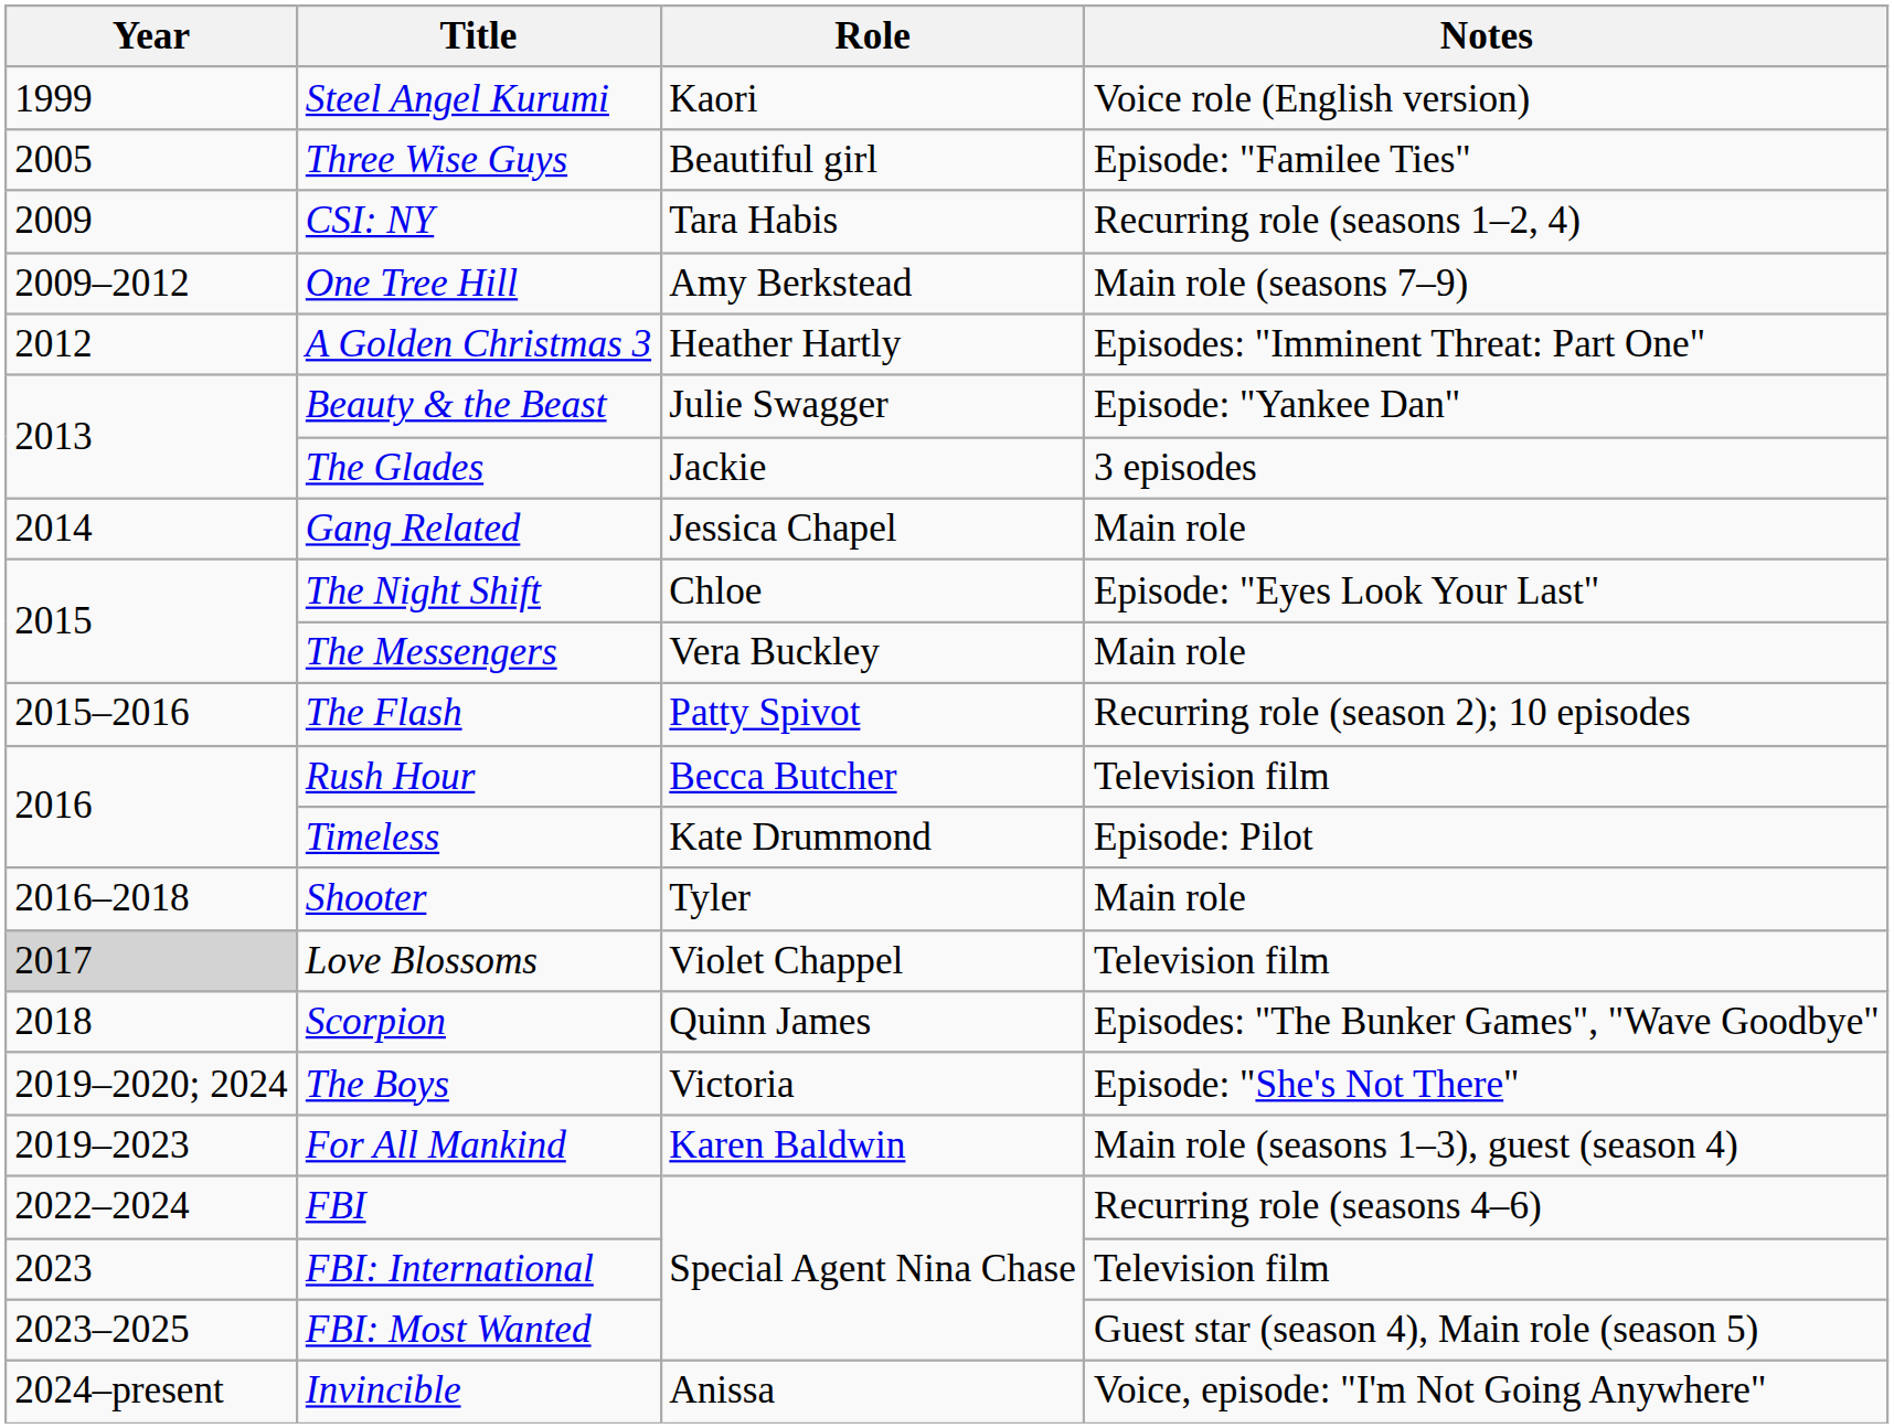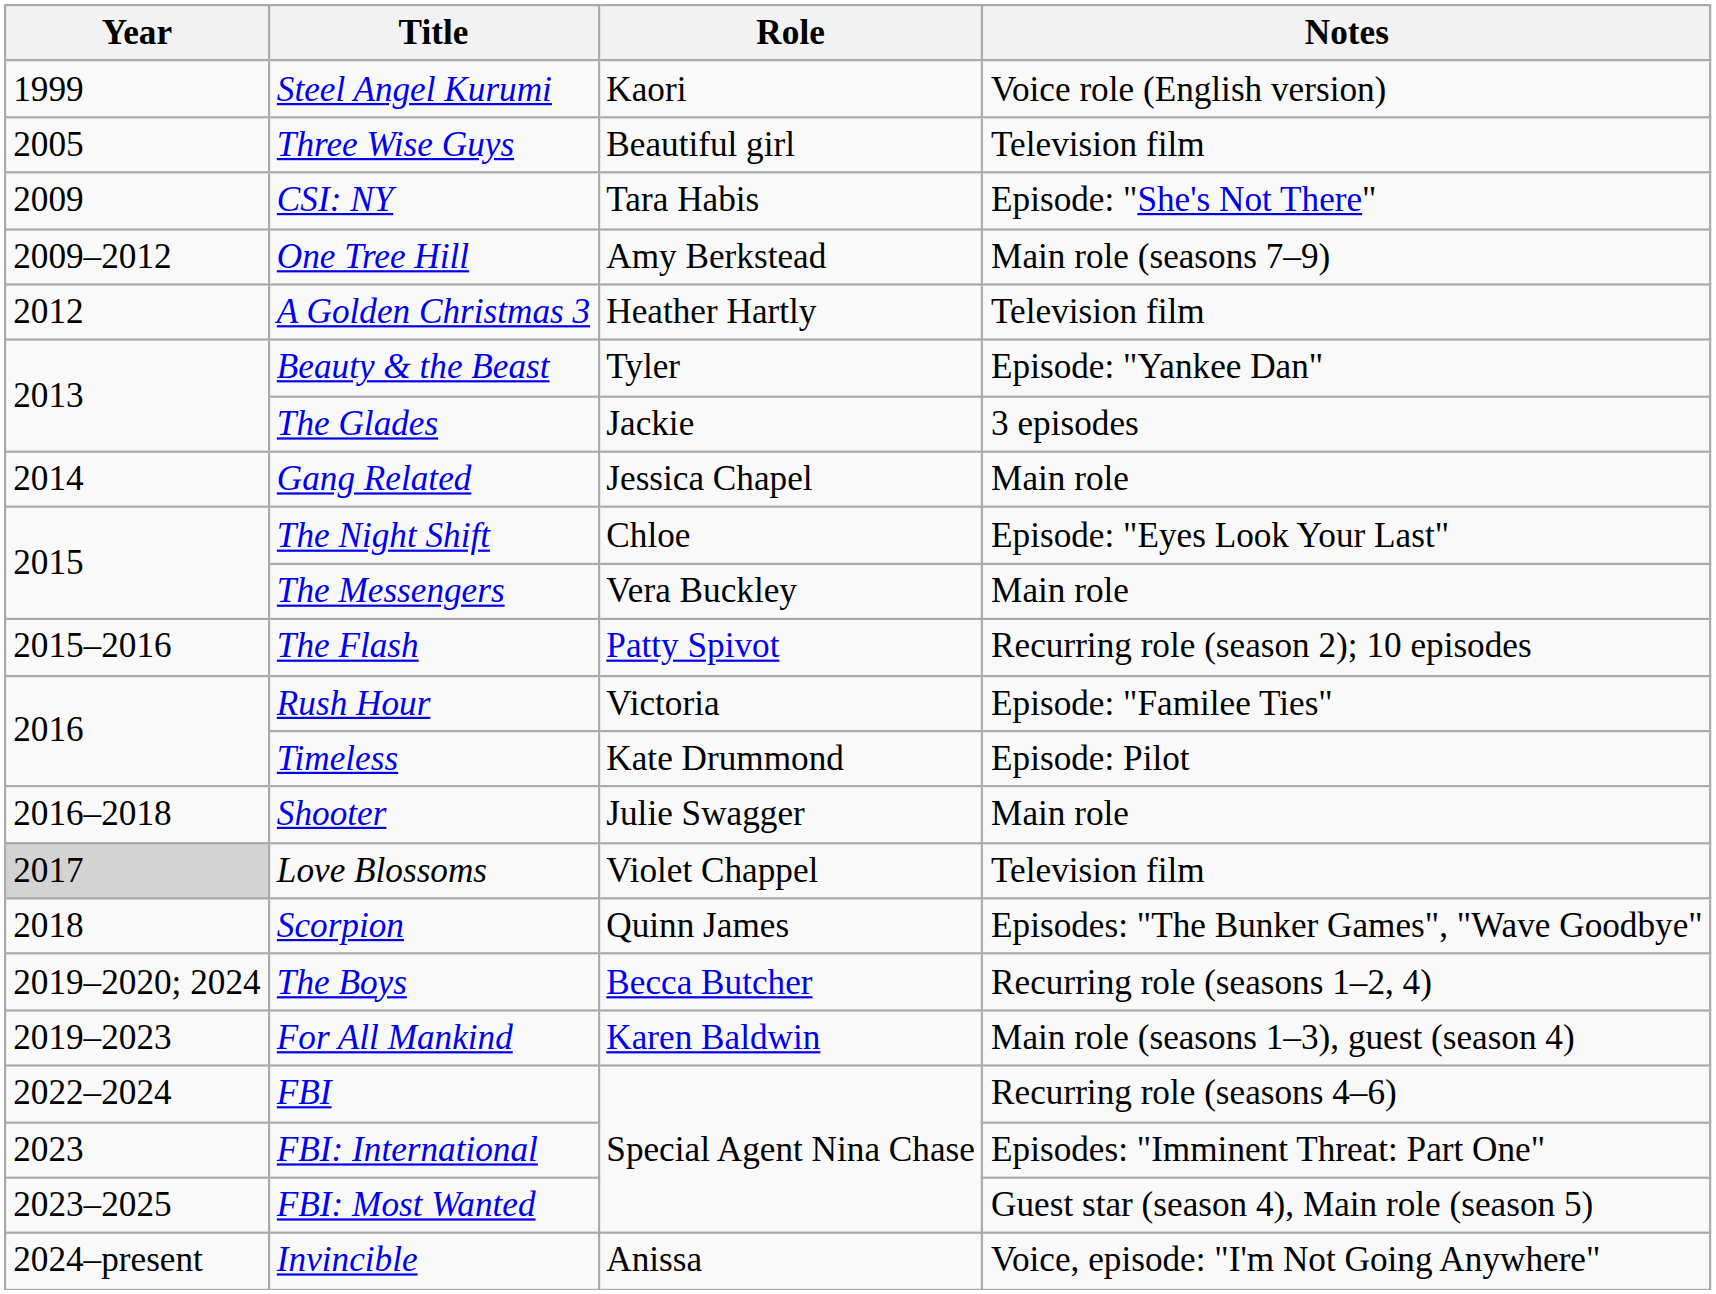 <table class="wikitable sortable">
 <tr>
 <th>Year</th>
 <th>Title</th>
 <th>Role</th>
 <th class="unsortable">Notes</th>
 </tr>
 <tr>
 <td>1999</td>
 <td><em><a href='#'>Steel Angel Kurumi</a></em></td>
 <td>Kaori</td>
 <td>Voice role (English version)</td>
 </tr>
 <tr>
 <td>2005</td>
 <td><em><a href='#'>Three Wise Guys</a></em></td>
 <td>Beautiful girl</td>
-<td>Episode: "Familee Ties"</td>
+<td>Television film</td>
 </tr>
 <tr>
 <td>2009</td>
 <td><em><a href='#'>CSI: NY</a></em></td>
 <td>Tara Habis</td>
-<td>Recurring role (seasons 1–2, 4)</td>
+<td>Episode: "<a href='#'>She's Not There</a>"</td>
 </tr>
 <tr>
 <td>2009–2012</td>
 <td><em><a href='#'>One Tree Hill</a></em></td>
 <td>Amy Berkstead</td>
 <td>Main role (seasons 7–9)</td>
 </tr>
 <tr>
 <td>2012</td>
 <td data-sort-value="Golden Christmas 3, A"><em><a href='#'>A Golden Christmas 3</a></em></td>
 <td>Heather Hartly</td>
-<td>Episodes: "Imminent Threat: Part One"</td>
+<td>Television film</td>
 </tr>
 <tr>
 <td rowspan="2">2013</td>
 <td><em><a href='#'>Beauty & the Beast</a></em></td>
-<td>Julie Swagger</td>
+<td>Tyler</td>
 <td>Episode: "Yankee Dan"</td>
 </tr>
 <tr>
 <td data-sort-value="Glades, The"><em><a href='#'>The Glades</a></em></td>
 <td>Jackie</td>
 <td>3 episodes</td>
 </tr>
 <tr>
 <td>2014</td>
 <td><em><a href='#'>Gang Related</a></em></td>
 <td>Jessica Chapel</td>
 <td>Main role</td>
 </tr>
 <tr>
 <td rowspan="2">2015</td>
 <td data-sort-value="Night Shift, The"><em><a href='#'>The Night Shift</a></em></td>
 <td>Chloe</td>
 <td>Episode: "Eyes Look Your Last"</td>
 </tr>
 <tr>
 <td data-sort-value="Messengers, The"><em><a href='#'>The Messengers</a></em></td>
 <td>Vera Buckley</td>
 <td>Main role</td>
 </tr>
 <tr>
 <td>2015–2016</td>
 <td data-sort-value="Flash, The"><em><a href='#'>The Flash</a></em></td>
 <td><a href='#'>Patty Spivot</a></td>
 <td>Recurring role (season 2); 10 episodes</td>
 </tr>
 <tr>
 <td rowspan="2">2016</td>
 <td><em><a href='#'>Rush Hour</a></em></td>
-<td><a href='#'>Becca Butcher</a></td>
-<td>Television film</td>
+<td>Victoria</td>
+<td>Episode: "Familee Ties"</td>
 </tr>
 <tr>
 <td><em><a href='#'>Timeless</a></em></td>
 <td>Kate Drummond</td>
 <td>Episode: Pilot</td>
 </tr>
 <tr>
 <td>2016–2018</td>
 <td><em><a href='#'>Shooter</a></em></td>
-<td>Tyler</td>
+<td>Julie Swagger</td>
 <td>Main role</td>
 </tr>
 <tr>
 <td style="background: lightgrey;">2017</td>
 <td><em>Love Blossoms</em></td>
 <td>Violet Chappel</td>
 <td>Television film</td>
 </tr>
 <tr>
 <td>2018</td>
 <td><em><a href='#'>Scorpion</a></em></td>
 <td>Quinn James</td>
 <td>Episodes: "The Bunker Games", "Wave Goodbye"</td>
 </tr>
 <tr>
 <td>2019–2020; 2024</td>
 <td data-sort-value="Boys, The"><em><a href='#'>The Boys</a></em></td>
-<td>Victoria</td>
-<td>Episode: "<a href='#'>She's Not There</a>"</td>
+<td><a href='#'>Becca Butcher</a></td>
+<td>Recurring role (seasons 1–2, 4)</td>
 </tr>
 <tr>
 <td>2019–2023</td>
 <td><em><a href='#'>For All Mankind</a></em></td>
 <td><a href='#'>Karen Baldwin</a></td>
 <td>Main role (seasons 1–3), guest (season 4)</td>
 </tr>
 <tr>
 <td>2022–2024</td>
 <td><em><a href='#'>FBI</a></em></td>
 <td rowspan="3">Special Agent Nina Chase</td>
 <td>Recurring role (seasons 4–6)</td>
 </tr>
 <tr>
 <td>2023</td>
 <td><em><a href='#'>FBI: International</a></em></td>
-<td>Television film</td>
+<td>Episodes: "Imminent Threat: Part One"</td>
 </tr>
 <tr>
 <td>2023–2025</td>
 <td><em><a href='#'>FBI: Most Wanted</a></em></td>
 <td>Guest star (season 4), Main role (season 5)</td>
 </tr>
 <tr>
 <td>2024–present</td>
 <td><em><a href='#'>Invincible</a></em></td>
 <td>Anissa</td>
 <td>Voice, episode: "I'm Not Going Anywhere"</td>
 </tr>
 </table>
